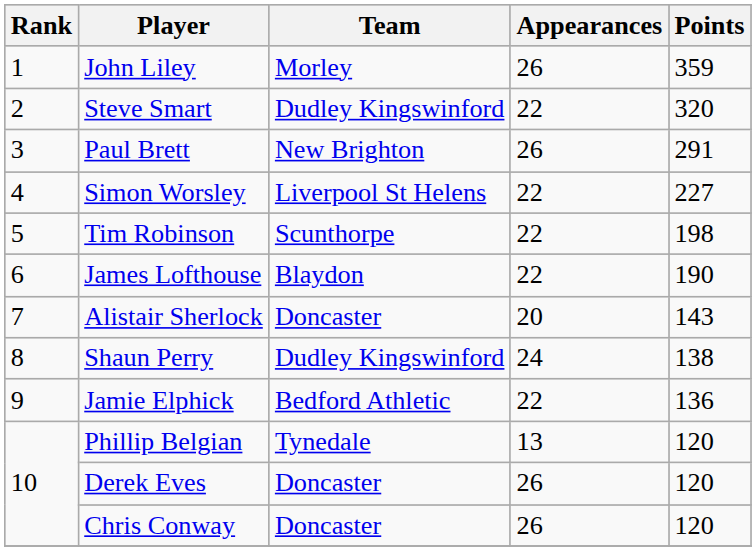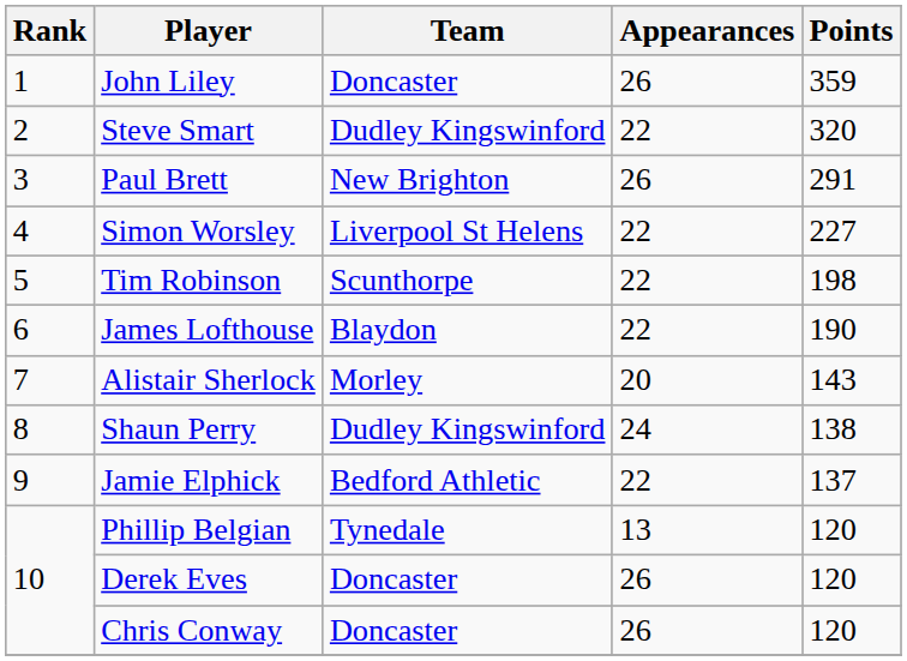 <table class="wikitable">
 <tr>
 <th>Rank</th>
 <th>Player</th>
 <th>Team</th>
 <th>Appearances</th>
 <th>Points</th>
 </tr>
 <tr>
 <td>1</td>
 <td> <a href='#'>John Liley</a></td>
-<td><a href='#'>Morley</a></td>
+<td><a href='#'>Doncaster</a></td>
 <td>26</td>
 <td>359</td>
 </tr>
 <tr>
 <td>2</td>
 <td> <a href='#'>Steve Smart</a></td>
 <td><a href='#'>Dudley Kingswinford</a></td>
 <td>22</td>
 <td>320</td>
 </tr>
 <tr>
 <td>3</td>
 <td> <a href='#'>Paul Brett</a></td>
 <td><a href='#'>New Brighton</a></td>
 <td>26</td>
 <td>291</td>
 </tr>
 <tr>
 <td>4</td>
 <td> <a href='#'>Simon Worsley</a></td>
 <td><a href='#'>Liverpool St Helens</a></td>
 <td>22</td>
 <td>227</td>
 </tr>
 <tr>
 <td>5</td>
 <td> <a href='#'>Tim Robinson</a></td>
 <td><a href='#'>Scunthorpe</a></td>
 <td>22</td>
 <td>198</td>
 </tr>
 <tr>
 <td>6</td>
 <td> <a href='#'>James Lofthouse</a></td>
 <td><a href='#'>Blaydon</a></td>
 <td>22</td>
 <td>190</td>
 </tr>
 <tr>
 <td>7</td>
 <td> <a href='#'>Alistair Sherlock</a></td>
-<td><a href='#'>Doncaster</a></td>
+<td><a href='#'>Morley</a></td>
 <td>20</td>
 <td>143</td>
 </tr>
 <tr>
 <td>8</td>
 <td> <a href='#'>Shaun Perry</a></td>
 <td><a href='#'>Dudley Kingswinford</a></td>
 <td>24</td>
 <td>138</td>
 </tr>
 <tr>
 <td>9</td>
 <td> <a href='#'>Jamie Elphick</a></td>
 <td><a href='#'>Bedford Athletic</a></td>
 <td>22</td>
-<td>136</td>
+<td>137</td>
 </tr>
 <tr>
 <td rowspan=3>10</td>
 <td> <a href='#'>Phillip Belgian</a></td>
 <td><a href='#'>Tynedale</a></td>
 <td>13</td>
 <td>120</td>
 </tr>
 <tr>
 <td> <a href='#'>Derek Eves</a></td>
 <td><a href='#'>Doncaster</a></td>
 <td>26</td>
 <td>120</td>
 </tr>
 <tr>
 <td> <a href='#'>Chris Conway</a></td>
 <td><a href='#'>Doncaster</a></td>
 <td>26</td>
 <td>120</td>
 </tr>
 <tr>
 </tr>
 </table>
